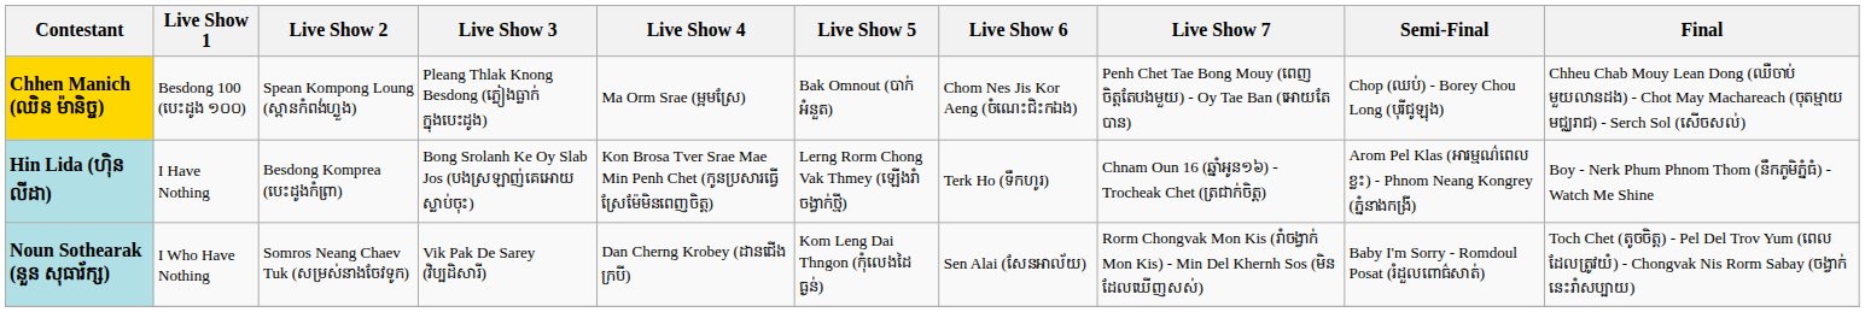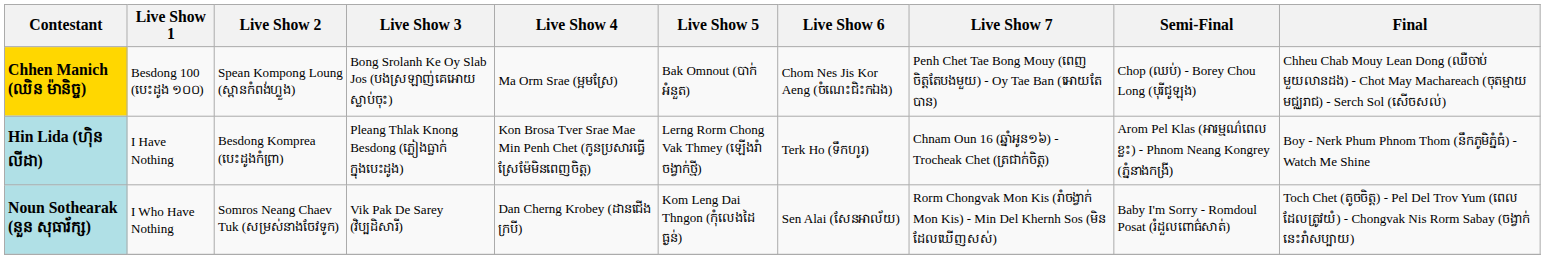 <table class="wikitable">
 <tr>
 <th>Contestant</th>
 <th>Live Show 1</th>
 <th>Live Show 2</th>
 <th>Live Show 3</th>
 <th>Live Show 4</th>
 <th>Live Show 5</th>
 <th>Live Show 6</th>
 <th>Live Show 7</th>
 <th>Semi-Final</th>
 <th>Final</th>
 </tr>
 <tr>
 <td style="background:gold"><strong>Chhen Manich (ឈិន ម៉ានិច្ច)</strong></td>
 <td><small>Besdong 100 (បេះដូង ១០០)</small></td>
 <td><small>Spean Kompong Loung (ស្ពានកំពង់ហ្លួង)</small></td>
-<td><small>Pleang Thlak Knong Besdong (ភ្លៀងធ្លាក់ក្នុងបេះដូង)</small></td>
+<td><small>Bong Srolanh Ke Oy Slab Jos (បងស្រឡាញ់គេអោយស្លាប់ចុះ)</small></td>
 <td><small>Ma Orm Srae (ម្អមស្រែ)</small></td>
 <td><small>Bak Omnout (បាក់អំនួត)</small></td>
 <td><small>Chom Nes Jis Kor Aeng (ចំណេះជិះកឯង)</small></td>
 <td><small>Penh Chet Tae Bong Mouy (ពេញចិត្តតែបងមួយ) - Oy Tae Ban (អោយតែបាន)</small></td>
 <td><small>Chop (ឈប់) - Borey Chou Long (បុរីជូឡុង)</small></td>
 <td><small>Chheu Chab Mouy Lean Dong (ឈឺចាប់មួយលានដង) - Chot May Machareach (ចុតម្មាយមជ្ឈរាជ) - Serch Sol (សើចសល់)</small></td>
 </tr>
 <tr>
 <td style="background:#B0E0E6"><strong>Hin Lida (ហ៊ិន លីដា)</strong></td>
 <td><small>I Have Nothing</small></td>
 <td><small>Besdong Komprea (បេះដូងកំព្រា)</small></td>
-<td><small>Bong Srolanh Ke Oy Slab Jos (បងស្រឡាញ់គេអោយស្លាប់ចុះ)</small></td>
+<td><small>Pleang Thlak Knong Besdong (ភ្លៀងធ្លាក់ក្នុងបេះដូង)</small></td>
 <td><small>Kon Brosa Tver Srae Mae Min Penh Chet (កូនប្រសារធ្វើស្រែម៉ែមិនពេញចិត្ត)</small></td>
 <td><small>Lerng Rorm Chong Vak Thmey (ឡើងរាំចង្វាក់ថ្មី)</small></td>
 <td><small>Terk Ho (ទឹកហូរ)</small></td>
 <td><small>Chnam Oun 16 (ឆ្នាំអូន១៦) - Trocheak Chet (ត្រជាក់ចិត្ត)</small></td>
 <td><small>Arom Pel Klas (អារម្មណ៌ពេលខ្លះ) - Phnom Neang Kongrey (ភ្នំនាងកង្រី)</small></td>
 <td><small>Boy - Nerk Phum Phnom Thom (នឹកភូមិភ្នំធំ) - Watch Me Shine</small></td>
 </tr>
 <tr>
 <td style="background:#B0E0E6"><strong>Noun Sothearak (នួន សុធារ័ក្ស)</strong></td>
 <td><small>I Who Have Nothing</small></td>
 <td><small>Somros Neang Chaev Tuk (សម្រស់នាងចែវទូក)</small></td>
 <td><small>Vik Pak De Sarey (វិប្បដិសារី)</small></td>
 <td><small>Dan Cherng Krobey (ដានជើងក្របី)</small></td>
 <td><small>Kom Leng Dai Thngon (កុំលេងដៃធ្ងន់)</small></td>
 <td><small>Sen Alai (សែនអាល័យ)</small></td>
 <td><small>Rorm Chongvak Mon Kis (រាំចង្វាក់ Mon Kis) - Min Del Khernh Sos (មិនដែលឃើញសស់)</small></td>
 <td><small>Baby I'm Sorry - Romdoul Posat (រំដួលពោធ៌សាត់)</small></td>
 <td><small>Toch Chet (តូចចិត្ត) - Pel Del Trov Yum (ពេលដែលត្រូវយំ) - Chongvak Nis Rorm Sabay (ចង្វាក់នេះរាំសប្បាយ)</small></td>
 </tr>
 <tr>
 </tr>
 </table>
